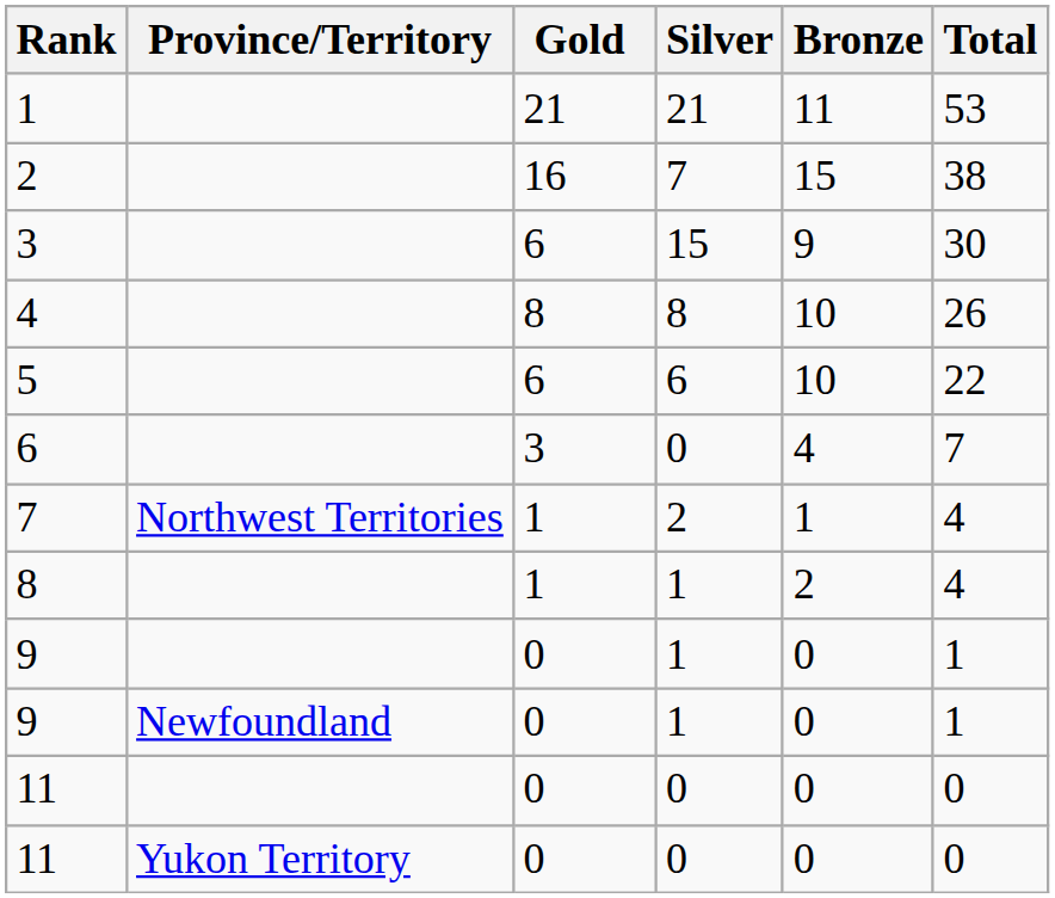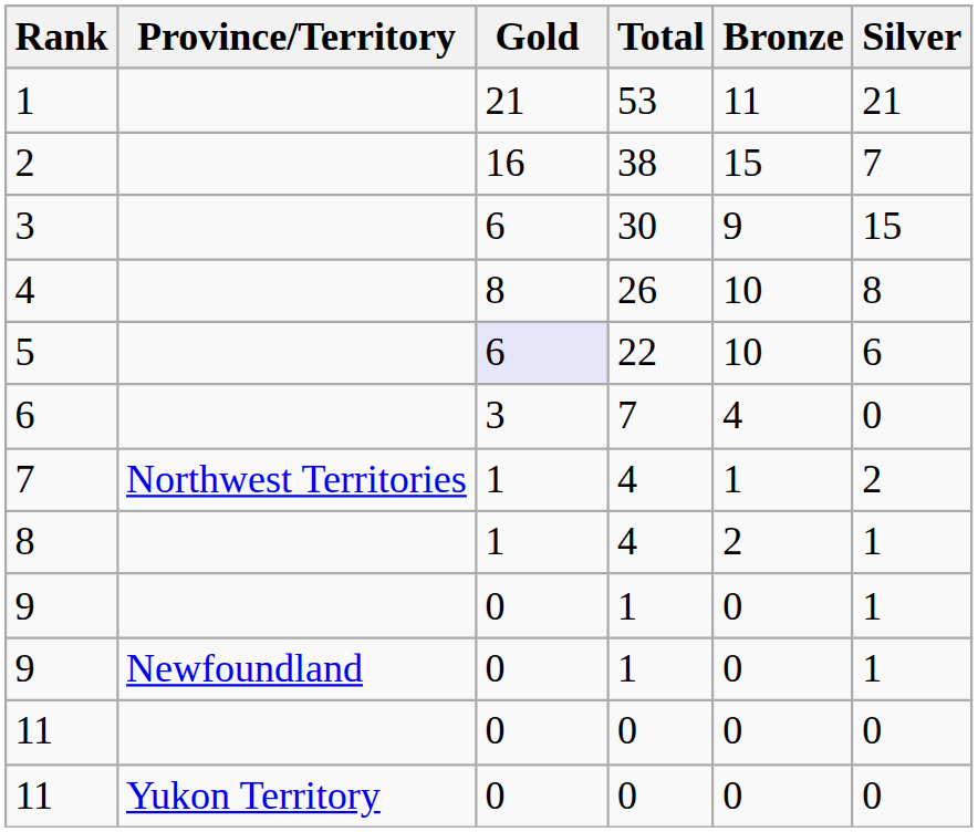 <table class="wikitable">
 <tr>
 <th><strong>Rank</strong></th>
 <th><strong>Province/Territory</strong></th>
 <th bgcolor="gold"><strong> Gold  </strong></th>
+<th><strong>Total</strong></th>
+<th bgcolor="CC9966"><strong>Bronze</strong></th>
 <th bgcolor="silver"><strong>Silver</strong></th>
-<th bgcolor="CC9966"><strong>Bronze</strong></th>
-<th><strong>Total</strong></th>
 </tr>
 <tr>
 <td>1</td>
 <td></td>
 <td>21</td>
+<td>53</td>
+<td>11</td>
 <td>21</td>
-<td>11</td>
-<td>53</td>
 </tr>
 <tr>
 <td>2</td>
 <td><strong></strong></td>
 <td>16</td>
+<td>38</td>
+<td>15</td>
 <td>7</td>
-<td>15</td>
-<td>38</td>
 </tr>
 <tr>
 <td>3</td>
 <td></td>
 <td>6</td>
+<td>30</td>
+<td>9</td>
 <td>15</td>
-<td>9</td>
-<td>30</td>
 </tr>
 <tr>
 <td>4</td>
 <td></td>
 <td>8</td>
+<td>26</td>
+<td>10</td>
 <td>8</td>
-<td>10</td>
-<td>26</td>
 </tr>
 <tr>
 <td>5</td>
 <td></td>
+<td style="background: lavender;">6</td>
+<td>22</td>
+<td>10</td>
 <td>6</td>
-<td>6</td>
-<td>10</td>
-<td>22</td>
 </tr>
 <tr>
 <td>6</td>
 <td></td>
 <td>3</td>
+<td>7</td>
+<td>4</td>
 <td>0</td>
-<td>4</td>
-<td>7</td>
 </tr>
 <tr>
 <td>7</td>
 <td><a href='#'>Northwest Territories</a></td>
 <td>1</td>
+<td>4</td>
+<td>1</td>
 <td>2</td>
-<td>1</td>
-<td>4</td>
 </tr>
 <tr>
 <td>8</td>
 <td></td>
 <td>1</td>
+<td>4</td>
+<td>2</td>
 <td>1</td>
-<td>2</td>
-<td>4</td>
 </tr>
 <tr>
 <td>9</td>
 <td></td>
 <td>0</td>
 <td>1</td>
 <td>0</td>
 <td>1</td>
 </tr>
 <tr>
 <td>9</td>
 <td> <a href='#'>Newfoundland</a></td>
 <td>0</td>
 <td>1</td>
 <td>0</td>
 <td>1</td>
 </tr>
 <tr>
 <td>11</td>
 <td></td>
 <td>0</td>
 <td>0</td>
 <td>0</td>
 <td>0</td>
 </tr>
 <tr>
 <td>11</td>
 <td><a href='#'>Yukon Territory</a></td>
 <td>0</td>
 <td>0</td>
 <td>0</td>
 <td>0</td>
 </tr>
 </table>
